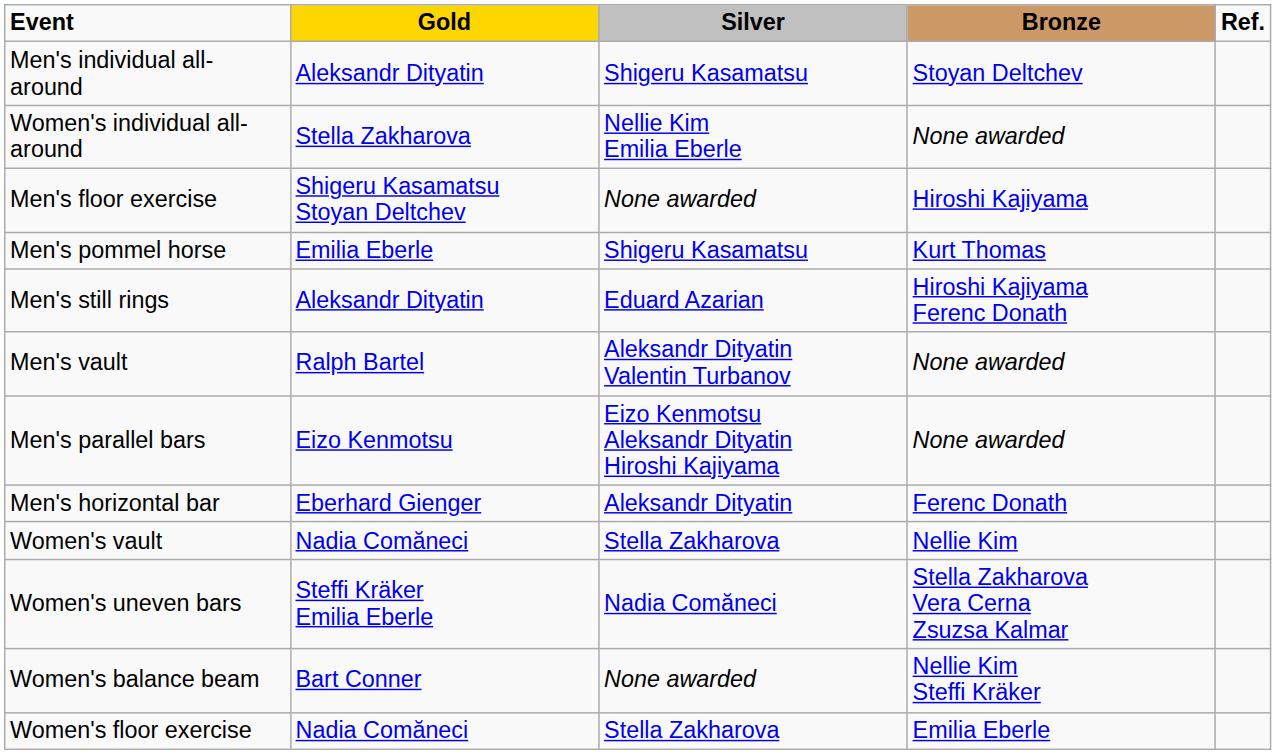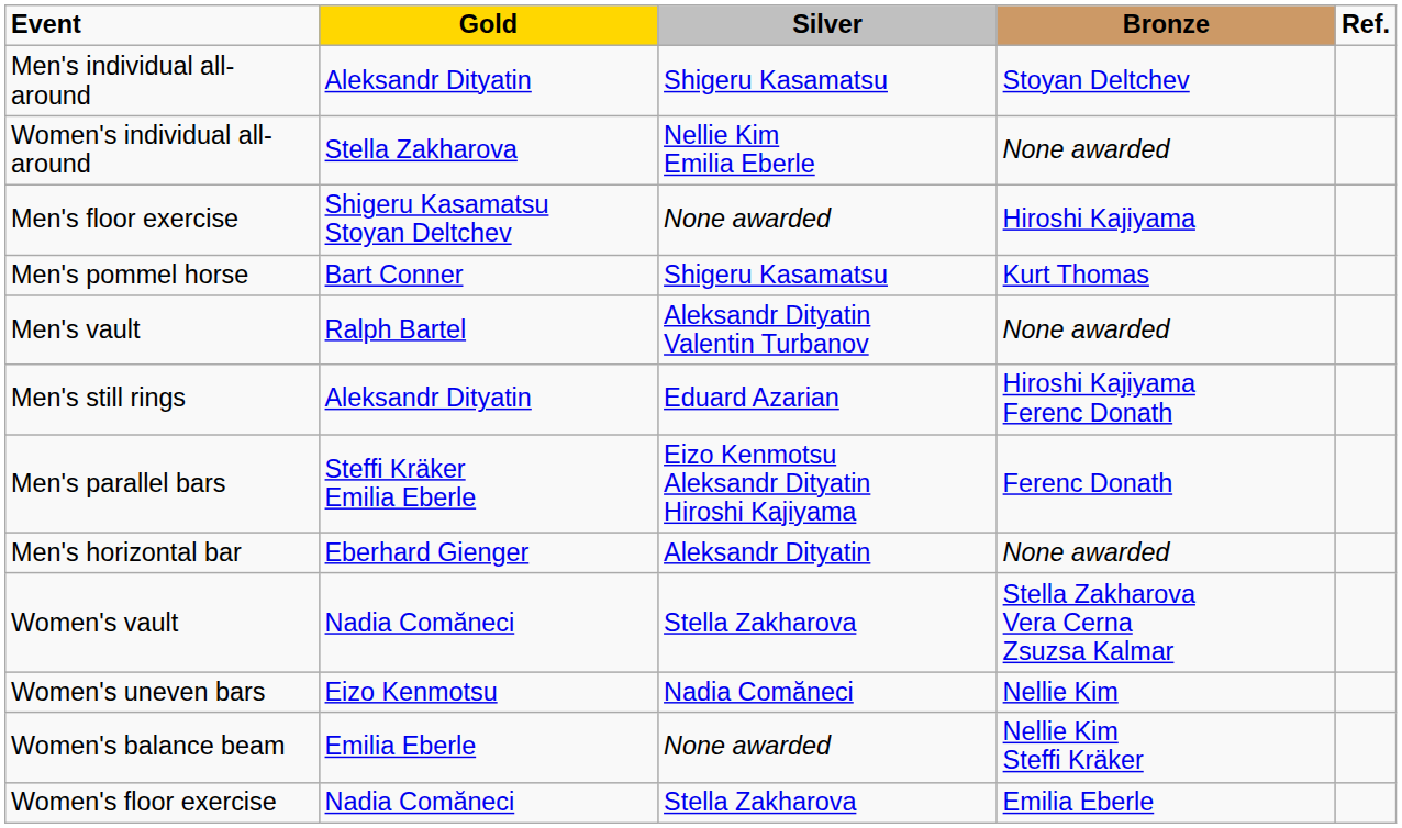 <table class="wikitable">
 <tr>
 <td style="width:12em;"><strong>Event</strong></td>
 <td style="text-align:center; background:gold; width:13em;"><strong>Gold</strong></td>
 <td style="text-align:center; background:silver; width:13em;"><strong>Silver</strong></td>
 <td style="text-align:center; background:#c96; width:13em;"><strong>Bronze</strong></td>
 <td style="width:1em;"><strong>Ref.</strong></td>
 </tr>
 <tr>
 <td>Men's individual all-around</td>
 <td> <a href='#'>Aleksandr Dityatin</a></td>
 <td> <a href='#'>Shigeru Kasamatsu</a></td>
 <td> <a href='#'>Stoyan Deltchev</a></td>
 <td></td>
 </tr>
 <tr>
 <td> Women's individual all-around </td>
 <td> <a href='#'>Stella Zakharova</a></td>
 <td> <a href='#'>Nellie Kim</a> <br>  <a href='#'>Emilia Eberle</a></td>
 <td><em>None awarded</em></td>
 <td></td>
 </tr>
 <tr>
 <td>Men's floor exercise</td>
 <td> <a href='#'>Shigeru Kasamatsu</a><br> <a href='#'>Stoyan Deltchev</a></td>
 <td><em>None awarded</em></td>
 <td> <a href='#'>Hiroshi Kajiyama</a></td>
 <td></td>
 </tr>
 <tr>
 <td>Men's pommel horse</td>
-<td> <a href='#'>Emilia Eberle</a></td>
+<td> <a href='#'>Bart Conner</a></td>
 <td> <a href='#'>Shigeru Kasamatsu</a></td>
 <td> <a href='#'>Kurt Thomas</a></td>
+<td></td>
+</tr>
+<tr>
+<td>Men's vault</td>
+<td> <a href='#'>Ralph Bartel</a></td>
+<td> <a href='#'>Aleksandr Dityatin</a><br> <a href='#'>Valentin Turbanov</a></td>
+<td><em>None awarded</em></td>
 <td></td>
 </tr>
 <tr>
 <td>Men's still rings</td>
 <td> <a href='#'>Aleksandr Dityatin</a></td>
 <td> <a href='#'>Eduard Azarian</a></td>
 <td> <a href='#'>Hiroshi Kajiyama</a><br> <a href='#'>Ferenc Donath</a></td>
 <td></td>
 </tr>
 <tr>
-<td>Men's vault</td>
-<td> <a href='#'>Ralph Bartel</a></td>
-<td> <a href='#'>Aleksandr Dityatin</a><br> <a href='#'>Valentin Turbanov</a></td>
-<td><em>None awarded</em></td>
-<td></td>
-</tr>
-<tr>
 <td>Men's parallel bars</td>
-<td> <a href='#'>Eizo Kenmotsu</a></td>
+<td> <a href='#'>Steffi Kräker</a> <br>  <a href='#'>Emilia Eberle</a></td>
 <td> <a href='#'>Eizo Kenmotsu</a><br> <a href='#'>Aleksandr Dityatin</a><br> <a href='#'>Hiroshi Kajiyama</a></td>
-<td><em>None awarded</em></td>
+<td> <a href='#'>Ferenc Donath</a></td>
 <td></td>
 </tr>
 <tr>
 <td>Men's horizontal bar</td>
 <td> <a href='#'>Eberhard Gienger</a></td>
 <td> <a href='#'>Aleksandr Dityatin</a></td>
-<td> <a href='#'>Ferenc Donath</a></td>
+<td><em>None awarded</em></td>
 <td></td>
 </tr>
 <tr>
 <td>Women's vault</td>
 <td> <a href='#'>Nadia Comăneci</a></td>
 <td> <a href='#'>Stella Zakharova</a></td>
+<td> <a href='#'>Stella Zakharova</a> <br>  <a href='#'>Vera Cerna</a> <br>  <a href='#'>Zsuzsa Kalmar</a></td>
+<td></td>
+</tr>
+<tr>
+<td>Women's uneven bars</td>
+<td> <a href='#'>Eizo Kenmotsu</a></td>
+<td> <a href='#'>Nadia Comăneci</a></td>
 <td> <a href='#'>Nellie Kim</a></td>
 <td></td>
 </tr>
 <tr>
-<td>Women's uneven bars</td>
-<td> <a href='#'>Steffi Kräker</a> <br>  <a href='#'>Emilia Eberle</a></td>
-<td> <a href='#'>Nadia Comăneci</a></td>
-<td> <a href='#'>Stella Zakharova</a> <br>  <a href='#'>Vera Cerna</a> <br>  <a href='#'>Zsuzsa Kalmar</a></td>
-<td></td>
-</tr>
-<tr>
 <td> Women's balance beam </td>
-<td> <a href='#'>Bart Conner</a></td>
+<td> <a href='#'>Emilia Eberle</a></td>
 <td><em>None awarded</em></td>
 <td> <a href='#'>Nellie Kim</a> <br>  <a href='#'>Steffi Kräker</a></td>
 <td></td>
 </tr>
 <tr>
 <td>Women's floor exercise</td>
 <td> <a href='#'>Nadia Comăneci</a></td>
 <td> <a href='#'>Stella Zakharova</a></td>
 <td> <a href='#'>Emilia Eberle</a></td>
 <td></td>
 </tr>
 </table>
